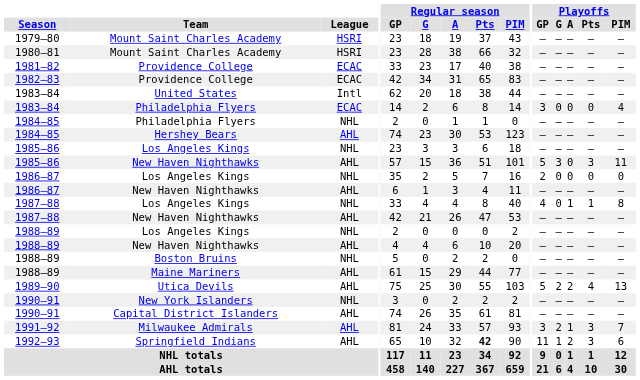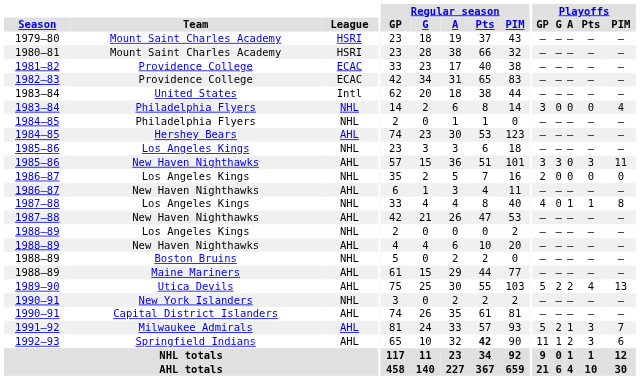 <table border="0" cellpadding="1" cellspacing="0" style="text-align:center; width:60em">
 <tr bgcolor="#e0e0e0">
 <th colspan="3" bgcolor="#ffffff"></th>
 <th rowspan="99" bgcolor="#ffffff"></th>
 <th colspan="5"><a href='#'>Regular season</a></th>
 <th rowspan="99" bgcolor="#ffffff"></th>
 <th colspan="5"><a href='#'>Playoffs</a></th>
 </tr>
 <tr bgcolor="#e0e0e0">
 <th><a href='#'>Season</a></th>
 <th>Team</th>
 <th>League</th>
 <th>GP</th>
 <th><a href='#'>G</a></th>
 <th><a href='#'>A</a></th>
 <th><a href='#'>Pts</a></th>
 <th><a href='#'>PIM</a></th>
 <th>GP</th>
 <th>G</th>
 <th>A</th>
 <th>Pts</th>
 <th>PIM</th>
 </tr>
 <tr>
 <td>1979–80</td>
 <td><a href='#'>Mount Saint Charles Academy</a></td>
 <td><a href='#'>HSRI</a></td>
 <td>23</td>
 <td>18</td>
 <td>19</td>
 <td>37</td>
 <td>43</td>
 <td>—</td>
 <td>—</td>
 <td>—</td>
 <td>—</td>
 <td>—</td>
 </tr>
 <tr bgcolor="#f0f0f0">
 <td>1980–81</td>
 <td>Mount Saint Charles Academy</td>
 <td>HSRI</td>
 <td>23</td>
 <td>28</td>
 <td>38</td>
 <td>66</td>
 <td>32</td>
 <td>—</td>
 <td>—</td>
 <td>—</td>
 <td>—</td>
 <td>—</td>
 </tr>
 <tr>
 <td><a href='#'>1981–82</a></td>
 <td><a href='#'>Providence College</a></td>
 <td><a href='#'>ECAC</a></td>
 <td>33</td>
 <td>23</td>
 <td>17</td>
 <td>40</td>
 <td>38</td>
 <td>—</td>
 <td>—</td>
 <td>—</td>
 <td>—</td>
 <td>—</td>
 </tr>
 <tr bgcolor="#f0f0f0">
 <td><a href='#'>1982–83</a></td>
 <td>Providence College</td>
 <td>ECAC</td>
 <td>42</td>
 <td>34</td>
 <td>31</td>
 <td>65</td>
 <td>83</td>
 <td>—</td>
 <td>—</td>
 <td>—</td>
 <td>—</td>
 <td>—</td>
 </tr>
 <tr>
 <td>1983–84</td>
 <td><a href='#'>United States</a></td>
 <td>Intl</td>
 <td>62</td>
 <td>20</td>
 <td>18</td>
 <td>38</td>
 <td>44</td>
 <td>—</td>
 <td>—</td>
 <td>—</td>
 <td>—</td>
 <td>—</td>
 </tr>
 <tr bgcolor="#f0f0f0">
 <td><a href='#'>1983–84</a></td>
 <td><a href='#'>Philadelphia Flyers</a></td>
-<td><a href='#'>ECAC</a></td>
+<td><a href='#'>NHL</a></td>
 <td>14</td>
 <td>2</td>
 <td>6</td>
 <td>8</td>
 <td>14</td>
 <td>3</td>
 <td>0</td>
 <td>0</td>
 <td>0</td>
 <td>4</td>
 </tr>
 <tr>
 <td><a href='#'>1984–85</a></td>
 <td>Philadelphia Flyers</td>
 <td>NHL</td>
 <td>2</td>
 <td>0</td>
 <td>1</td>
 <td>1</td>
 <td>0</td>
 <td>—</td>
 <td>—</td>
 <td>—</td>
 <td>—</td>
 <td>—</td>
 </tr>
 <tr bgcolor="#f0f0f0">
 <td><a href='#'>1984–85</a></td>
 <td><a href='#'>Hershey Bears</a></td>
 <td><a href='#'>AHL</a></td>
 <td>74</td>
 <td>23</td>
 <td>30</td>
 <td>53</td>
 <td>123</td>
 <td>—</td>
 <td>—</td>
 <td>—</td>
 <td>—</td>
 <td>—</td>
 </tr>
 <tr>
 <td><a href='#'>1985–86</a></td>
 <td><a href='#'>Los Angeles Kings</a></td>
 <td>NHL</td>
 <td>23</td>
 <td>3</td>
 <td>3</td>
 <td>6</td>
 <td>18</td>
 <td>—</td>
 <td>—</td>
 <td>—</td>
 <td>—</td>
 <td>—</td>
 </tr>
 <tr bgcolor="#f0f0f0">
 <td><a href='#'>1985–86</a></td>
 <td><a href='#'>New Haven Nighthawks</a></td>
 <td>AHL</td>
 <td>57</td>
 <td>15</td>
 <td>36</td>
 <td>51</td>
 <td>101</td>
-<td>5</td>
+<td>3</td>
 <td>3</td>
 <td>0</td>
 <td>3</td>
 <td>11</td>
 </tr>
 <tr>
 <td><a href='#'>1986–87</a></td>
 <td>Los Angeles Kings</td>
 <td>NHL</td>
 <td>35</td>
 <td>2</td>
 <td>5</td>
 <td>7</td>
 <td>16</td>
 <td>2</td>
 <td>0</td>
 <td>0</td>
 <td>0</td>
 <td>0</td>
 </tr>
 <tr bgcolor="#f0f0f0">
 <td><a href='#'>1986–87</a></td>
 <td>New Haven Nighthawks</td>
 <td>AHL</td>
 <td>6</td>
 <td>1</td>
 <td>3</td>
 <td>4</td>
 <td>11</td>
 <td>—</td>
 <td>—</td>
 <td>—</td>
 <td>—</td>
 <td>—</td>
 </tr>
 <tr>
 <td><a href='#'>1987–88</a></td>
 <td>Los Angeles Kings</td>
 <td>NHL</td>
 <td>33</td>
 <td>4</td>
 <td>4</td>
 <td>8</td>
 <td>40</td>
 <td>4</td>
 <td>0</td>
 <td>1</td>
 <td>1</td>
 <td>8</td>
 </tr>
 <tr bgcolor="#f0f0f0">
 <td><a href='#'>1987–88</a></td>
 <td>New Haven Nighthawks</td>
 <td>AHL</td>
 <td>42</td>
 <td>21</td>
 <td>26</td>
 <td>47</td>
 <td>53</td>
 <td>—</td>
 <td>—</td>
 <td>—</td>
 <td>—</td>
 <td>—</td>
 </tr>
 <tr>
 <td><a href='#'>1988–89</a></td>
 <td>Los Angeles Kings</td>
 <td>NHL</td>
 <td>2</td>
 <td>0</td>
 <td>0</td>
 <td>0</td>
 <td>2</td>
 <td>—</td>
 <td>—</td>
 <td>—</td>
 <td>—</td>
 <td>—</td>
 </tr>
 <tr bgcolor="#f0f0f0">
 <td><a href='#'>1988–89</a></td>
 <td>New Haven Nighthawks</td>
 <td>AHL</td>
 <td>4</td>
 <td>4</td>
 <td>6</td>
 <td>10</td>
 <td>20</td>
 <td>—</td>
 <td>—</td>
 <td>—</td>
 <td>—</td>
 <td>—</td>
 </tr>
 <tr>
 <td>1988–89</td>
 <td><a href='#'>Boston Bruins</a></td>
 <td>NHL</td>
 <td>5</td>
 <td>0</td>
 <td>2</td>
 <td>2</td>
 <td>0</td>
 <td>—</td>
 <td>—</td>
 <td>—</td>
 <td>—</td>
 <td>—</td>
 </tr>
 <tr bgcolor="#f0f0f0">
 <td>1988–89</td>
 <td><a href='#'>Maine Mariners</a></td>
 <td>AHL</td>
 <td>61</td>
 <td>15</td>
 <td>29</td>
 <td>44</td>
 <td>77</td>
 <td>—</td>
 <td>—</td>
 <td>—</td>
 <td>—</td>
 <td>—</td>
 </tr>
 <tr>
 <td><a href='#'>1989–90</a></td>
 <td><a href='#'>Utica Devils</a></td>
 <td>AHL</td>
 <td>75</td>
 <td>25</td>
 <td>30</td>
 <td>55</td>
 <td>103</td>
 <td>5</td>
 <td>2</td>
 <td>2</td>
 <td>4</td>
 <td>13</td>
 </tr>
 <tr bgcolor="#f0f0f0">
 <td><a href='#'>1990–91</a></td>
 <td><a href='#'>New York Islanders</a></td>
 <td>NHL</td>
 <td>3</td>
 <td>0</td>
 <td>2</td>
 <td>2</td>
 <td>2</td>
 <td>—</td>
 <td>—</td>
 <td>—</td>
 <td>—</td>
 <td>—</td>
 </tr>
 <tr>
 <td><a href='#'>1990–91</a></td>
 <td><a href='#'>Capital District Islanders</a></td>
 <td>AHL</td>
 <td>74</td>
 <td>26</td>
 <td>35</td>
 <td>61</td>
 <td>81</td>
 <td>—</td>
 <td>—</td>
 <td>—</td>
 <td>—</td>
 <td>—</td>
 </tr>
 <tr bgcolor="#f0f0f0">
 <td><a href='#'>1991–92</a></td>
 <td><a href='#'>Milwaukee Admirals</a></td>
 <td><a href='#'>AHL</a></td>
 <td>81</td>
 <td>24</td>
 <td>33</td>
 <td>57</td>
 <td>93</td>
-<td>3</td>
+<td>5</td>
 <td>2</td>
 <td>1</td>
 <td>3</td>
 <td>7</td>
 </tr>
 <tr>
 <td><a href='#'>1992–93</a></td>
 <td><a href='#'>Springfield Indians</a></td>
 <td>AHL</td>
 <td>65</td>
 <td>10</td>
 <td>32</td>
 <td><strong>42</strong></td>
 <td>90</td>
 <td>11</td>
 <td>1</td>
 <td>2</td>
 <td>3</td>
 <td>6</td>
 </tr>
 <tr bgcolor="#e0e0e0">
 <th colspan="3">NHL totals</th>
 <th>117</th>
 <th>11</th>
 <th>23</th>
 <th>34</th>
 <th>92</th>
 <th>9</th>
 <th>0</th>
 <th>1</th>
 <th>1</th>
 <th>12</th>
 </tr>
 <tr bgcolor="#e0e0e0">
 <th colspan="3">AHL totals</th>
 <th>458</th>
 <th>140</th>
 <th>227</th>
 <th>367</th>
 <th>659</th>
 <th>21</th>
 <th>6</th>
 <th>4</th>
 <th>10</th>
 <th>30</th>
 </tr>
 </table>
